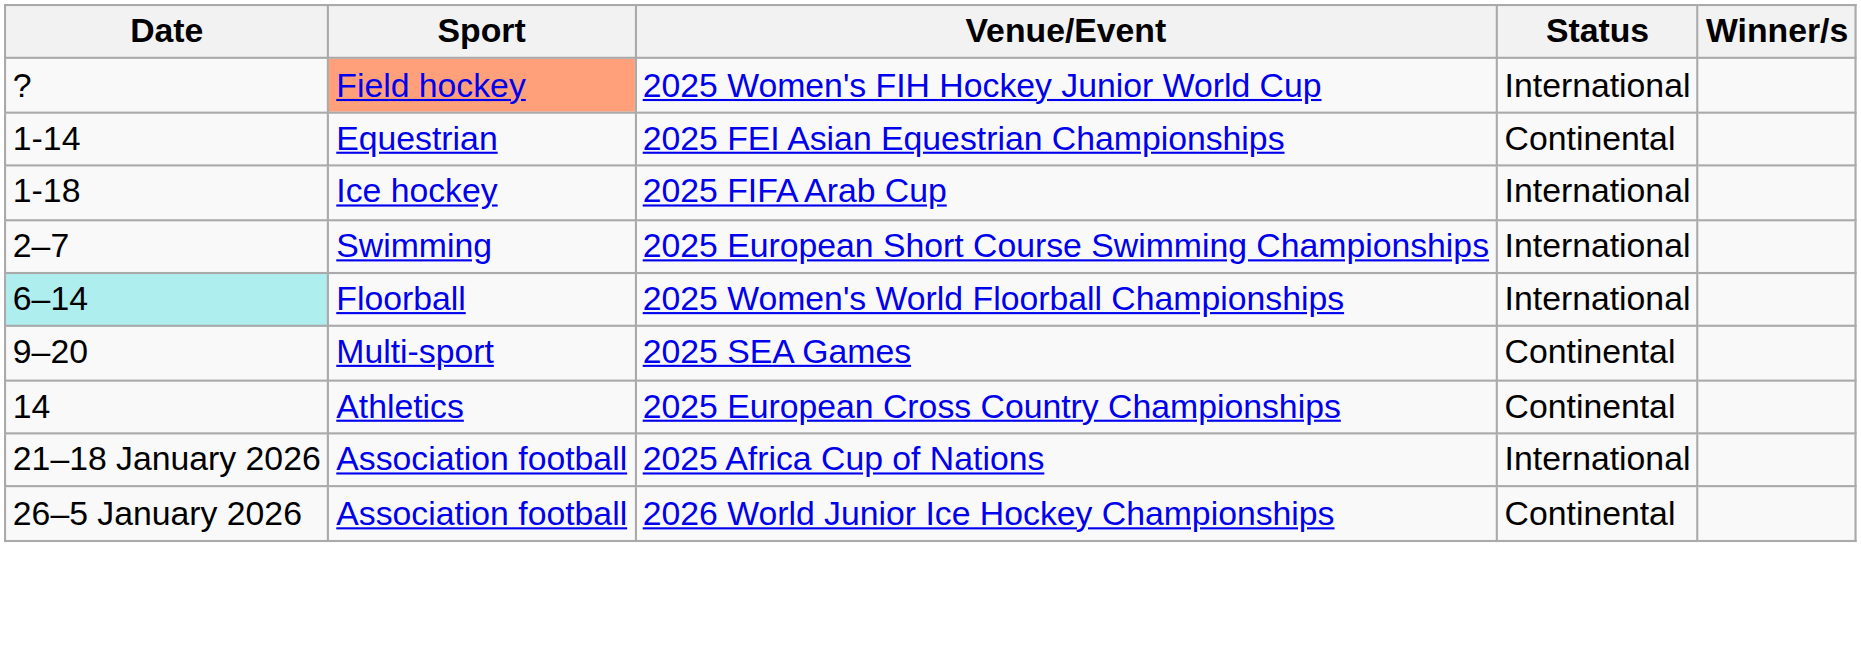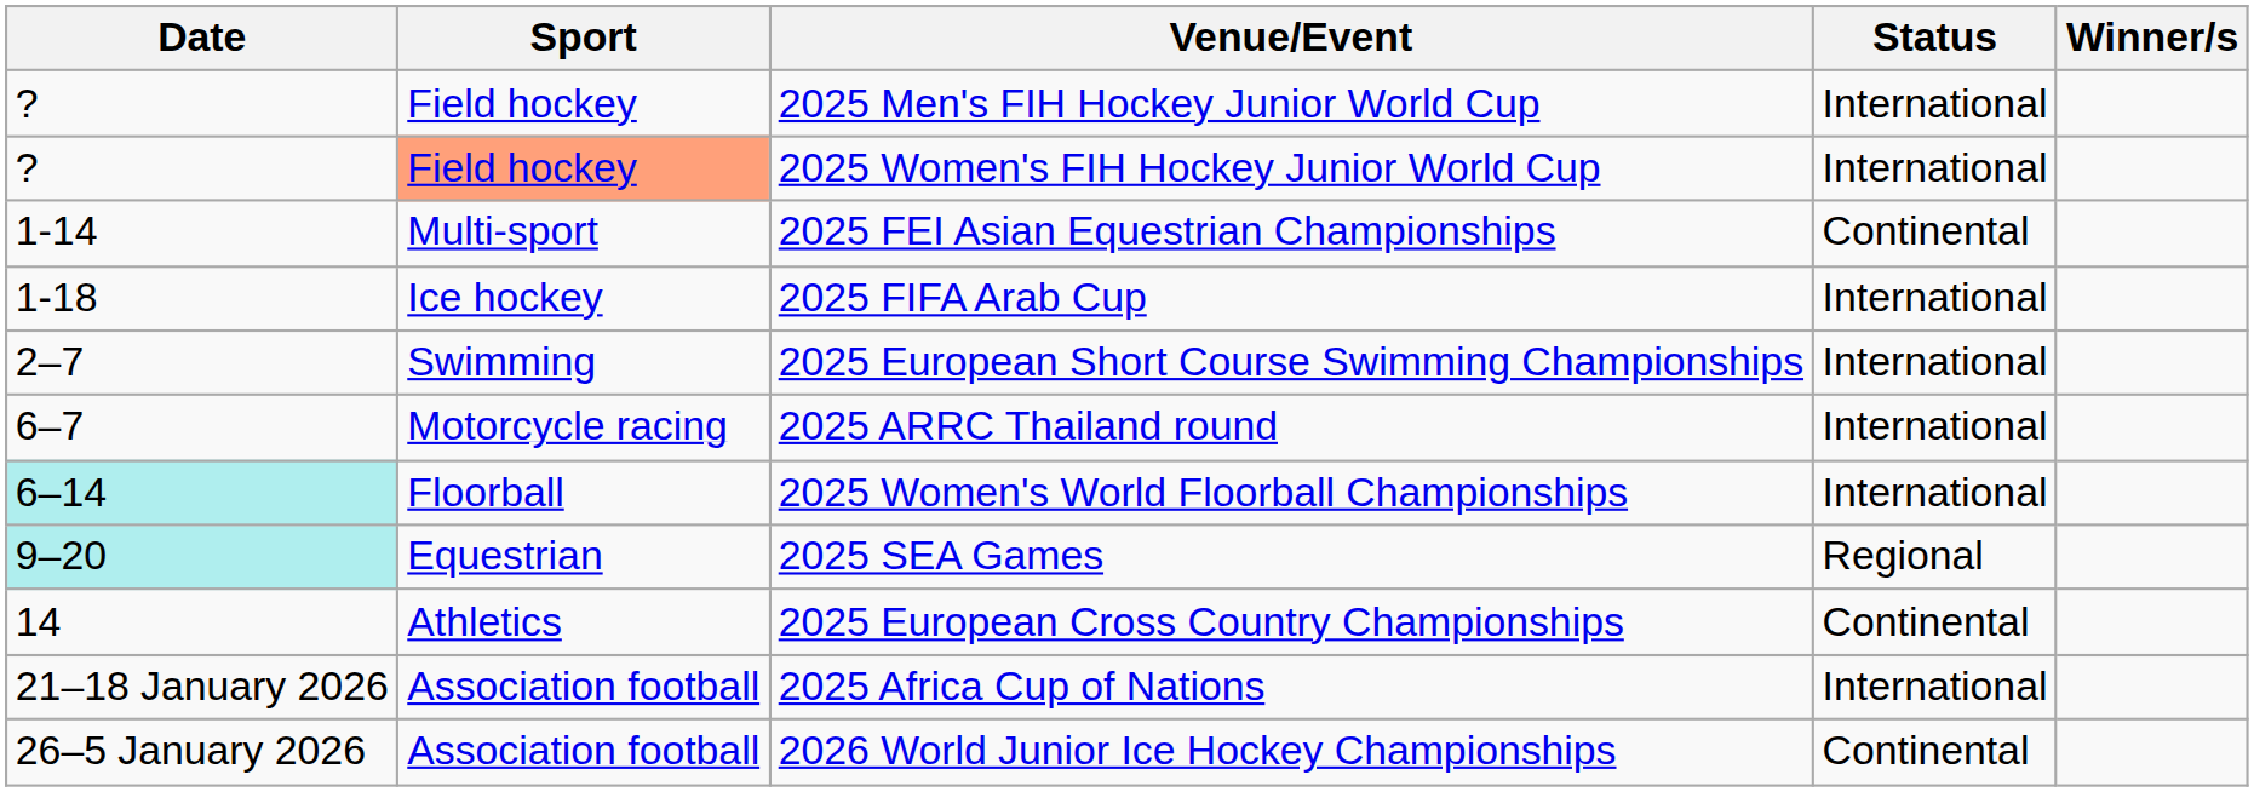 <table class="wikitable source">
 <tr>
 <th>Date</th>
 <th>Sport</th>
 <th>Venue/Event</th>
 <th>Status</th>
 <th>Winner/s</th>
 </tr>
 <tr>
 <td>?</td>
+<td><a href='#'>Field hockey</a></td>
+<td> <a href='#'>2025 Men's FIH Hockey Junior World Cup</a></td>
+<td>International</td>
+<td></td>
+</tr>
+<tr>
+<td>?</td>
 <td style="background: lightsalmon;"><a href='#'>Field hockey</a></td>
 <td> <a href='#'>2025 Women's FIH Hockey Junior World Cup</a></td>
 <td>International</td>
 <td></td>
 </tr>
 <tr>
 <td>1-14</td>
-<td><a href='#'>Equestrian</a></td>
+<td><a href='#'>Multi-sport</a></td>
 <td> <a href='#'>2025 FEI Asian Equestrian Championships</a></td>
 <td>Continental</td>
 <td></td>
 </tr>
 <tr>
 <td>1-18</td>
 <td><a href='#'>Ice hockey</a></td>
 <td> <a href='#'>2025 FIFA Arab Cup</a></td>
 <td>International</td>
 <td></td>
 </tr>
 <tr>
 <td>2–7</td>
 <td><a href='#'>Swimming</a></td>
 <td> <a href='#'>2025 European Short Course Swimming Championships</a></td>
 <td>International</td>
 <td></td>
 </tr>
 <tr>
+<td>6–7</td>
+<td><a href='#'>Motorcycle racing</a></td>
+<td> <a href='#'>2025 ARRC Thailand round</a></td>
+<td>International</td>
+<td></td>
+</tr>
+<tr>
 <td style="background: paleturquoise;">6–14</td>
 <td><a href='#'>Floorball</a></td>
 <td> <a href='#'>2025 Women's World Floorball Championships</a></td>
 <td>International</td>
 <td></td>
 </tr>
 <tr>
-<td>9–20</td>
-<td><a href='#'>Multi-sport</a></td>
+<td style="background: paleturquoise;">9–20</td>
+<td><a href='#'>Equestrian</a></td>
 <td> <a href='#'>2025 SEA Games</a></td>
-<td>Continental</td>
+<td>Regional</td>
 <td></td>
 </tr>
 <tr>
 <td>14</td>
 <td><a href='#'>Athletics</a></td>
 <td> <a href='#'>2025 European Cross Country Championships</a></td>
 <td>Continental</td>
 <td></td>
 </tr>
 <tr>
 <td>21–18 January 2026</td>
 <td><a href='#'>Association football</a></td>
 <td> <a href='#'>2025 Africa Cup of Nations</a></td>
 <td>International</td>
 <td></td>
 </tr>
 <tr>
 <td>26–5 January 2026</td>
 <td><a href='#'>Association football</a></td>
 <td> <a href='#'>2026 World Junior Ice Hockey Championships</a></td>
 <td>Continental</td>
 <td></td>
 </tr>
 </table>
